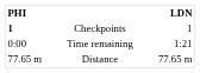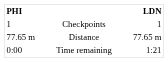 <table class="floatright" style="text-align:center; font-size:85%; border:1px solid #ddd; width:250px">
 <tr>
 <th style="text-align:left; width:25%;">PHI</th>
 <th style="width:50%;"></th>
 <th style="text-align:right; width:25%;">LDN</th>
 </tr>
 <tr>
-<td style="text-align:left;"><strong>1</strong></td>
+<td style="text-align:left;">1</td>
 <td>Checkpoints</td>
 <td style="text-align:right;">1</td>
+</tr>
+<tr>
+<td style="text-align:left;">77.65 m</td>
+<td>Distance</td>
+<td style="text-align:right;">77.65 m</td>
 </tr>
 <tr>
 <td style="text-align:left;">0:00</td>
 <td>Time remaining</td>
 <td style="text-align:right;">1:21</td>
 </tr>
-<tr>
-<td style="text-align:left;">77.65 m</td>
-<td>Distance</td>
-<td style="text-align:right;">77.65 m</td>
-</tr>
 </table>
